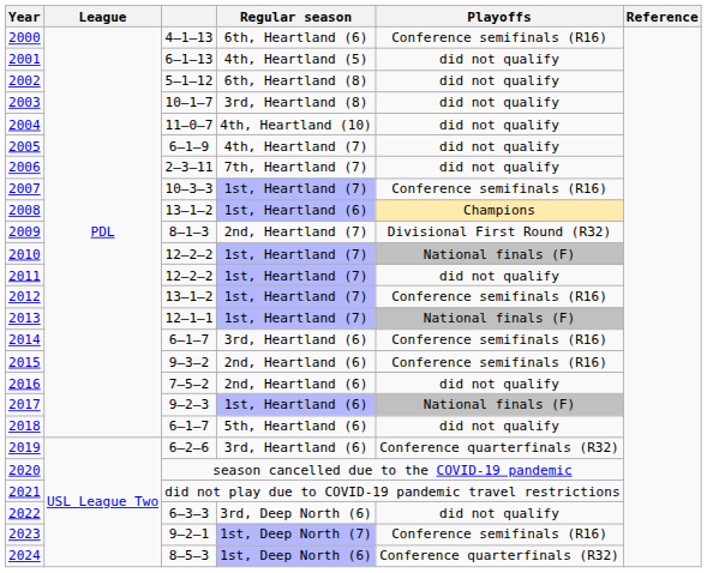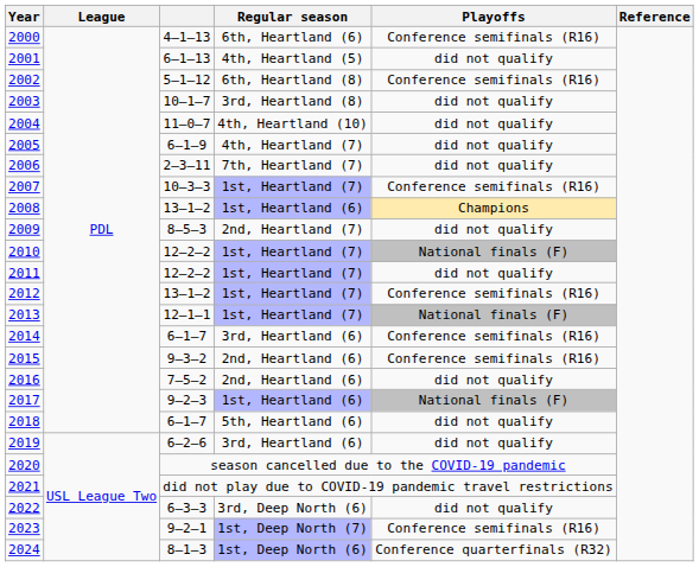 <table class="wikitable" style="text-align:center">
 <tr>
 <th>Year</th>
 <th>League</th>
 <th></th>
 <th>Regular season</th>
 <th>Playoffs</th>
 <th>Reference</th>
 </tr>
 <tr>
 <td><a href='#'>2000</a></td>
 <td rowspan="19"><a href='#'>PDL</a></td>
 <td>4–1–13</td>
 <td>6th, Heartland (6)</td>
 <td>Conference semifinals (R16)</td>
 <td rowspan="26"></td>
 </tr>
 <tr>
 <td><a href='#'>2001</a></td>
 <td>6–1–13</td>
 <td>4th, Heartland (5)</td>
 <td>did not qualify</td>
 </tr>
 <tr>
 <td><a href='#'>2002</a></td>
 <td>5–1–12</td>
 <td>6th, Heartland (8)</td>
-<td>did not qualify</td>
+<td>Conference semifinals (R16)</td>
 </tr>
 <tr>
 <td><a href='#'>2003</a></td>
 <td>10–1–7</td>
 <td>3rd, Heartland (8)</td>
 <td>did not qualify</td>
 </tr>
 <tr>
 <td><a href='#'>2004</a></td>
 <td>11–0–7</td>
 <td>4th, Heartland (10)</td>
 <td>did not qualify</td>
 </tr>
 <tr>
 <td><a href='#'>2005</a></td>
 <td>6–1–9</td>
 <td>4th, Heartland (7)</td>
 <td>did not qualify</td>
 </tr>
 <tr>
 <td><a href='#'>2006</a></td>
 <td>2–3–11</td>
 <td>7th, Heartland (7)</td>
 <td>did not qualify</td>
 </tr>
 <tr>
 <td><a href='#'>2007</a></td>
 <td>10–3–3</td>
 <td bgcolor="B3B7FF">1st, Heartland (7)</td>
 <td>Conference semifinals (R16)</td>
 </tr>
 <tr>
 <td><a href='#'>2008</a></td>
 <td>13–1–2</td>
 <td bgcolor="B3B7FF">1st, Heartland (6)</td>
 <td bgcolor="FFEBAD">Champions</td>
 </tr>
 <tr>
 <td><a href='#'>2009</a></td>
-<td>8–1–3</td>
+<td>8–5–3</td>
 <td>2nd, Heartland (7)</td>
-<td>Divisional First Round (R32)</td>
+<td>did not qualify</td>
 </tr>
 <tr>
 <td><a href='#'>2010</a></td>
 <td>12–2–2</td>
 <td bgcolor="B3B7FF">1st, Heartland (7)</td>
 <td bgcolor=silver>National finals (F)</td>
 </tr>
 <tr>
 <td><a href='#'>2011</a></td>
 <td>12–2–2</td>
 <td bgcolor="B3B7FF">1st, Heartland (7)</td>
 <td>did not qualify</td>
 </tr>
 <tr>
 <td><a href='#'>2012</a></td>
 <td>13–1–2</td>
 <td bgcolor="B3B7FF">1st, Heartland (7)</td>
 <td>Conference semifinals (R16)</td>
 </tr>
 <tr>
 <td><a href='#'>2013</a></td>
 <td>12–1–1</td>
 <td bgcolor="B3B7FF">1st, Heartland (7)</td>
 <td bgcolor=silver>National finals (F)</td>
 </tr>
 <tr>
 <td><a href='#'>2014</a></td>
 <td>6–1–7</td>
 <td>3rd, Heartland (6)</td>
 <td>Conference semifinals (R16)</td>
 </tr>
 <tr>
 <td><a href='#'>2015</a></td>
 <td>9–3–2</td>
 <td>2nd, Heartland (6)</td>
 <td>Conference semifinals (R16)</td>
 </tr>
 <tr>
 <td><a href='#'>2016</a></td>
 <td>7–5–2</td>
 <td>2nd, Heartland (6)</td>
 <td>did not qualify</td>
 </tr>
 <tr>
 <td><a href='#'>2017</a></td>
 <td>9–2–3</td>
 <td bgcolor="B3B7FF">1st, Heartland (6)</td>
 <td bgcolor=silver>National finals (F)</td>
 </tr>
 <tr>
 <td><a href='#'>2018</a></td>
 <td>6–1–7</td>
 <td>5th, Heartland (6)</td>
 <td>did not qualify</td>
 </tr>
 <tr>
 <td><a href='#'>2019</a></td>
 <td rowspan=6><a href='#'>USL League Two</a></td>
 <td>6–2–6</td>
 <td>3rd, Heartland (6)</td>
-<td>Conference quarterfinals (R32)</td>
+<td>did not qualify</td>
 </tr>
 <tr>
 <td><a href='#'>2020</a></td>
 <td colspan="3">season cancelled due to the <a href='#'>COVID-19 pandemic</a></td>
 </tr>
 <tr>
 <td><a href='#'>2021</a></td>
 <td colspan="3">did not play due to COVID-19 pandemic travel restrictions</td>
 </tr>
 <tr>
 <td><a href='#'>2022</a></td>
 <td>6–3–3</td>
 <td>3rd, Deep North (6)</td>
 <td>did not qualify</td>
 </tr>
 <tr>
 <td><a href='#'>2023</a></td>
 <td>9–2–1</td>
 <td bgcolor="B3B7FF">1st, Deep North (7)</td>
 <td>Conference semifinals (R16)</td>
 </tr>
 <tr>
 <td><a href='#'>2024</a></td>
-<td>8–5–3</td>
+<td>8–1–3</td>
 <td bgcolor="B3B7FF">1st, Deep North (6)</td>
 <td>Conference quarterfinals (R32)</td>
 </tr>
 </table>
